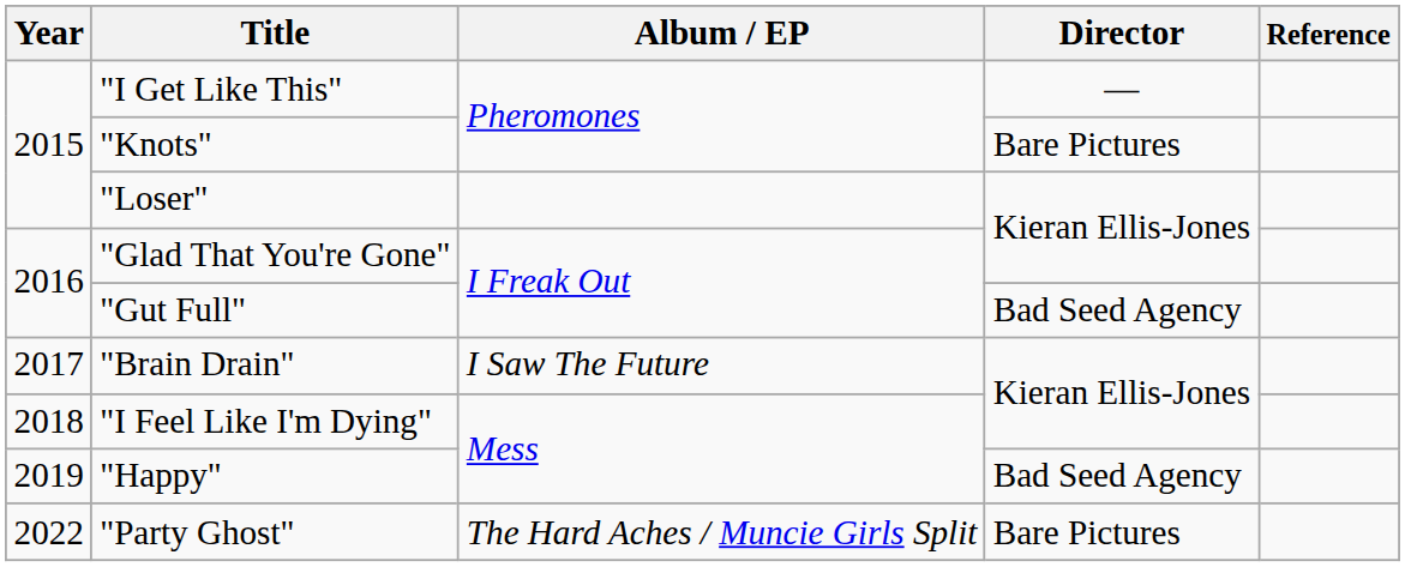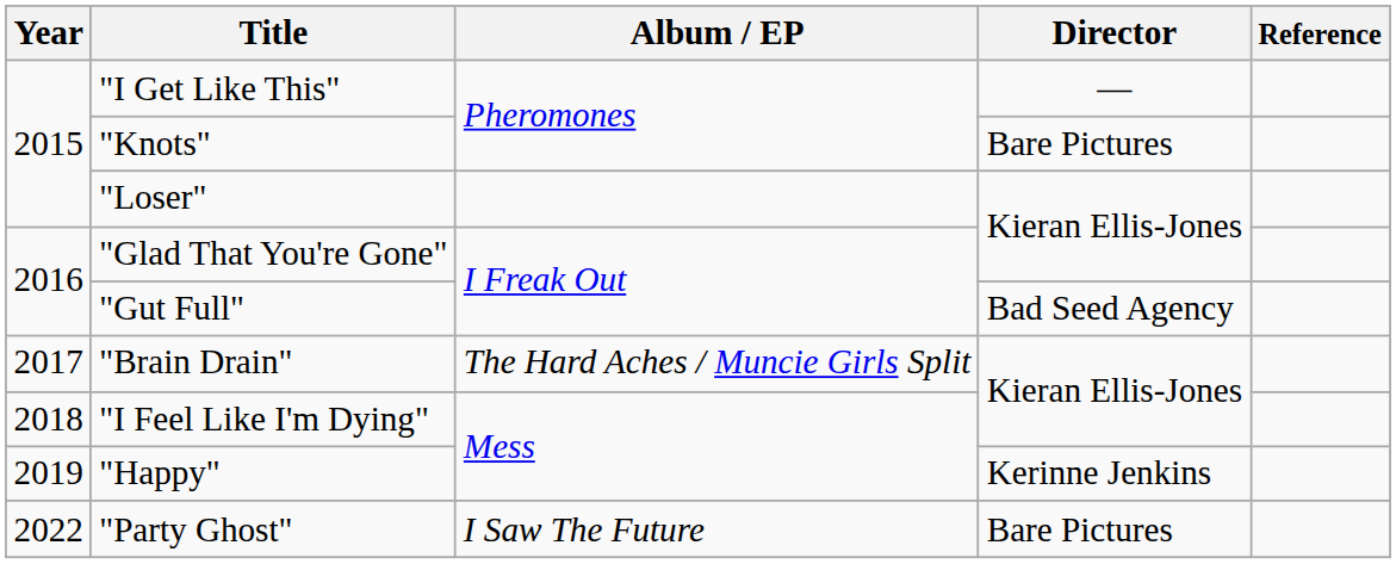 <table class="wikitable">
 <tr>
 <th valign="top">Year</th>
 <th valign="top">Title</th>
 <th valign="top">Album / EP</th>
 <th valign="top">Director</th>
 <th valign="top"><small>Reference</small></th>
 </tr>
 <tr>
 <td rowspan="3">2015</td>
 <td>"I Get Like This"</td>
 <td rowspan="2"><a href='#'><em>Pheromones</em></a></td>
 <td align="center">—</td>
 <td align=center></td>
 </tr>
 <tr>
 <td>"Knots"</td>
 <td>Bare Pictures</td>
 <td align=center></td>
 </tr>
 <tr>
 <td>"Loser"</td>
 <td></td>
 <td rowspan="2">Kieran Ellis-Jones</td>
 <td align=center></td>
 </tr>
 <tr>
 <td rowspan="2">2016</td>
 <td>"Glad That You're Gone"</td>
 <td rowspan="2"><a href='#'><em>I Freak Out</em></a></td>
 <td align=center></td>
 </tr>
 <tr>
 <td>"Gut Full"</td>
 <td>Bad Seed Agency</td>
 <td align=center></td>
 </tr>
 <tr>
 <td>2017</td>
 <td>"Brain Drain"</td>
-<td><em>I Saw The Future</em></td>
+<td><em>The Hard Aches / <a href='#'>Muncie Girls</a> Split</em></td>
 <td rowspan="2">Kieran Ellis-Jones</td>
 <td align=center></td>
 </tr>
 <tr>
 <td>2018</td>
 <td>"I Feel Like I'm Dying"</td>
 <td rowspan="2"><a href='#'><em>Mess</em></a></td>
 <td align=center></td>
 </tr>
 <tr>
 <td>2019</td>
 <td>"Happy"</td>
-<td>Bad Seed Agency</td>
+<td>Kerinne Jenkins</td>
 <td align=center></td>
 </tr>
 <tr>
 <td>2022</td>
 <td>"Party Ghost"</td>
-<td><em>The Hard Aches / <a href='#'>Muncie Girls</a> Split</em></td>
+<td><em>I Saw The Future</em></td>
 <td>Bare Pictures</td>
 <td align=center></td>
 </tr>
 </table>
